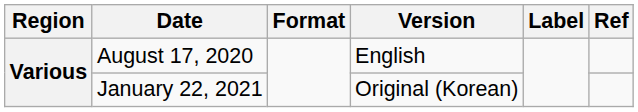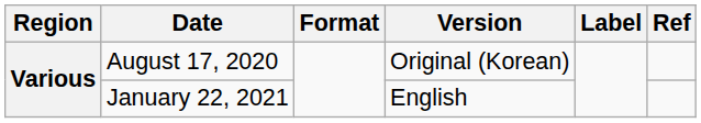 <table class="wikitable plainrowheaders">
 <tr>
 <th scope="col">Region</th>
 <th scope="col">Date</th>
 <th scope="col">Format</th>
 <th><strong>Version</strong></th>
 <th scope="col">Label</th>
 <th>Ref</th>
 </tr>
 <tr>
 <th rowspan="2" scope="row">Various</th>
 <td>August 17, 2020</td>
 <td rowspan="2"></td>
-<td>English</td>
+<td>Original (Korean)</td>
 <td rowspan="2"></td>
 <td style="text-align:center;"></td>
 </tr>
 <tr>
 <td>January 22, 2021</td>
-<td>Original (Korean)</td>
+<td>English</td>
 <td style="text-align:center;"></td>
 </tr>
 </table>
